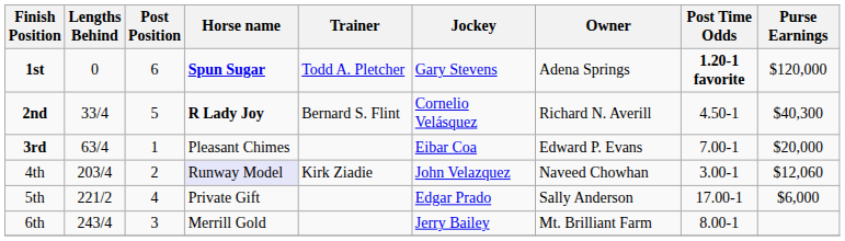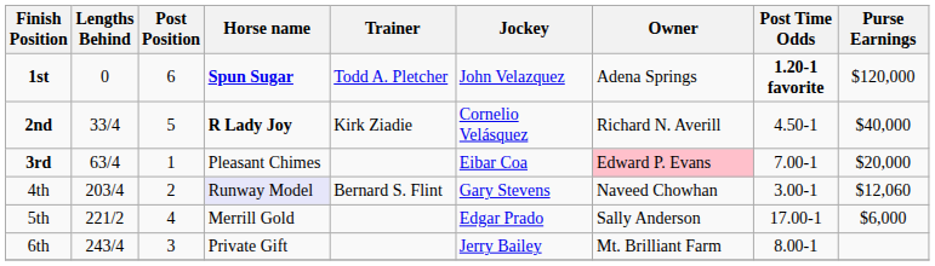 <table class="wikitable sortable" | border="2" cellpadding="1" style="border-collapse: collapse; font-size:90%">
 <tr>
 <th width="45px">Finish <br> Position</th>
 <th width="45px">Lengths <br> Behind</th>
 <th width="40px">Post <br> Position</th>
 <th width="100px">Horse name</th>
 <th width="100px">Trainer</th>
 <th width="110px">Jockey</th>
 <th width="130px">Owner</th>
 <th width="65px">Post Time <br> Odds</th>
 <th width="70px">Purse <br> Earnings</th>
 </tr>
 <tr>
 <td align=center><strong>1<span>st</span></strong></td>
 <td align=center>0</td>
 <td align=center>6</td>
 <td><strong><a href='#'>Spun Sugar</a></strong></td>
 <td><a href='#'>Todd A. Pletcher</a></td>
-<td><a href='#'>Gary Stevens</a></td>
+<td><a href='#'>John Velazquez</a></td>
 <td>Adena Springs</td>
 <td align=center><strong>1.20-1  <br> <span>favorite</span></strong></td>
 <td align=center>$120,000</td>
 </tr>
 <tr>
 <td align=center><strong>2<span>nd</span></strong></td>
 <td align=center>3<span>3/4</span></td>
 <td align=center>5</td>
 <td><strong>R Lady Joy</strong></td>
-<td>Bernard S. Flint</td>
+<td>Kirk Ziadie</td>
 <td><a href='#'>Cornelio Velásquez</a></td>
 <td>Richard N. Averill</td>
 <td align=center>4.50-1</td>
-<td align=center>$40,300</td>
+<td align=center>$40,000</td>
 </tr>
 <tr>
 <td align=center><strong>3<span>rd</span></strong></td>
 <td align=center>6<span>3/4</span></td>
 <td align=center>1</td>
 <td>Pleasant Chimes</td>
 <td></td>
 <td><a href='#'>Eibar Coa</a></td>
-<td>Edward P. Evans</td>
+<td style="background: pink;">Edward P. Evans</td>
 <td align=center>7.00-1</td>
 <td align=center>$20,000</td>
 </tr>
 <tr>
 <td align=center>4<span>th</span></td>
 <td align=center>20<span>3/4</span></td>
 <td align=center>2</td>
 <td style="background: lavender;">Runway Model</td>
-<td>Kirk Ziadie</td>
-<td><a href='#'>John Velazquez</a></td>
+<td>Bernard S. Flint</td>
+<td><a href='#'>Gary Stevens</a></td>
 <td>Naveed Chowhan</td>
 <td align=center>3.00-1</td>
 <td align=center>$12,060</td>
 </tr>
 <tr>
 <td align=center>5<span>th</span></td>
 <td align=center>22<span>1/2</span></td>
 <td align=center>4</td>
-<td>Private Gift</td>
+<td>Merrill Gold</td>
 <td></td>
 <td><a href='#'>Edgar Prado</a></td>
 <td>Sally Anderson</td>
 <td align=center>17.00-1</td>
 <td align=center>$6,000</td>
 </tr>
 <tr>
 <td align=center>6<span>th</span></td>
 <td align=center>24<span>3/4</span></td>
 <td align=center>3</td>
-<td>Merrill Gold</td>
+<td>Private Gift</td>
 <td></td>
 <td><a href='#'>Jerry Bailey</a></td>
 <td>Mt. Brilliant Farm</td>
 <td align=center>8.00-1</td>
 <td align=center></td>
 </tr>
 <tr>
 </tr>
 </table>
